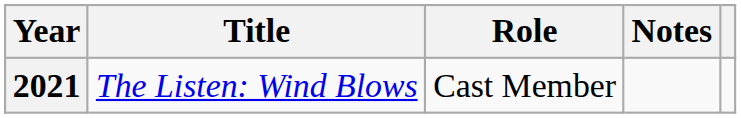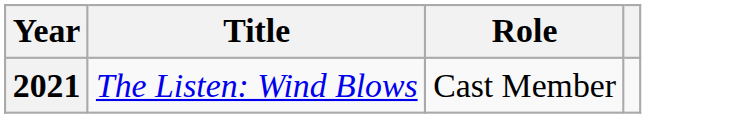 <table class="wikitable plainrowheaders sortable">
 <tr>
 <th scope="col">Year</th>
 <th scope="col">Title</th>
 <th scope="col">Role</th>
-<th scope="col">Notes</th>
 <th scope="col" class="unsortable"></th>
 </tr>
 <tr>
 <th scope="row">2021</th>
 <td><em><a href='#'>The Listen: Wind Blows</a></em></td>
 <td>Cast Member</td>
 <td></td>
-<td></td>
 </tr>
 </table>
